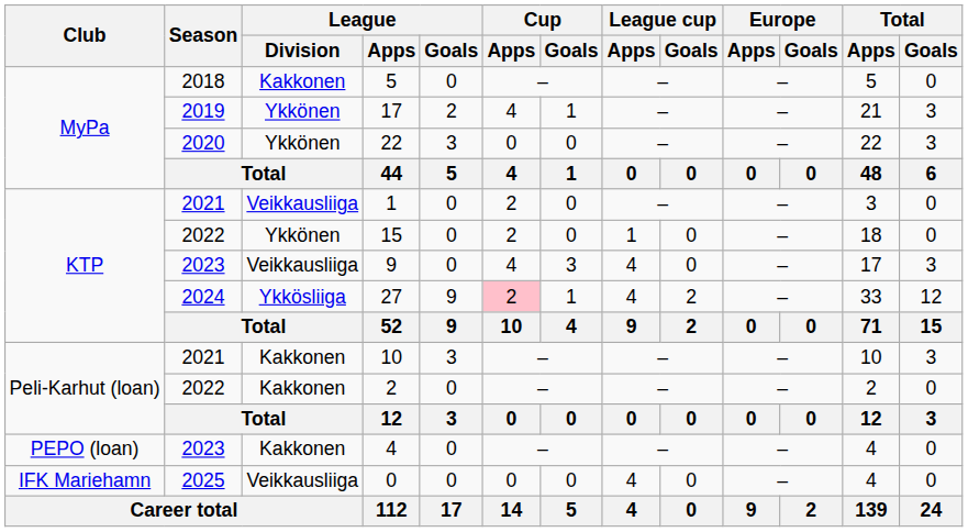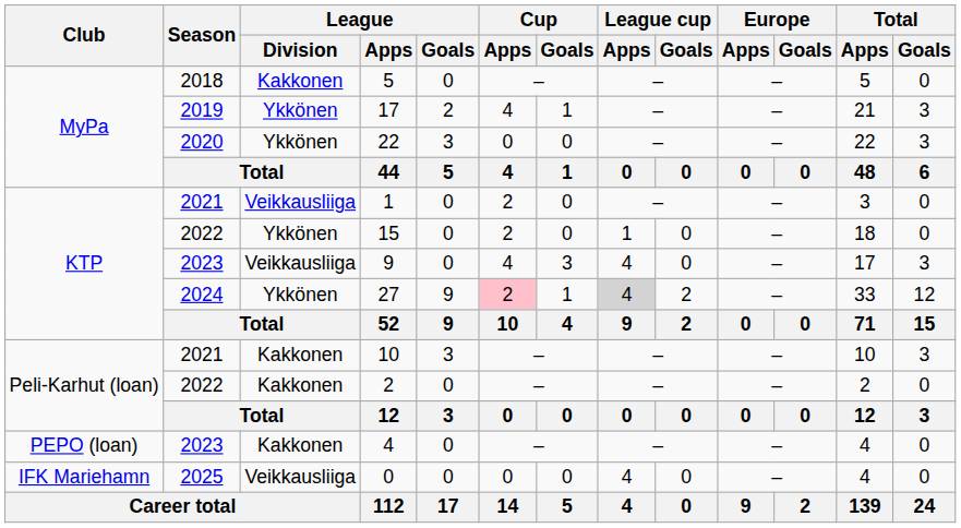 <table class="wikitable" style="text-align:center">
 <tr>
 <th rowspan="2">Club</th>
 <th rowspan="2">Season</th>
 <th colspan="3">League</th>
 <th colspan="2">Cup</th>
 <th colspan="2">League cup</th>
 <th colspan="2">Europe</th>
 <th colspan="2">Total</th>
 </tr>
 <tr>
 <th>Division</th>
 <th>Apps</th>
 <th>Goals</th>
 <th>Apps</th>
 <th>Goals</th>
 <th>Apps</th>
 <th>Goals</th>
 <th>Apps</th>
 <th>Goals</th>
 <th>Apps</th>
 <th>Goals</th>
 </tr>
 <tr>
 <td rowspan="4"><a href='#'>MyPa</a></td>
 <td>2018</td>
 <td><a href='#'>Kakkonen</a></td>
 <td>5</td>
 <td>0</td>
 <td colspan=2>–</td>
 <td colspan=2>–</td>
 <td colspan=2>–</td>
 <td>5</td>
 <td>0</td>
 </tr>
 <tr>
 <td><a href='#'>2019</a></td>
 <td><a href='#'>Ykkönen</a></td>
 <td>17</td>
 <td>2</td>
 <td>4</td>
 <td>1</td>
 <td colspan=2>–</td>
 <td colspan=2>–</td>
 <td>21</td>
 <td>3</td>
 </tr>
 <tr>
 <td><a href='#'>2020</a></td>
 <td>Ykkönen</td>
 <td>22</td>
 <td>3</td>
 <td>0</td>
 <td>0</td>
 <td colspan=2>–</td>
 <td colspan=2>–</td>
 <td>22</td>
 <td>3</td>
 </tr>
 <tr>
 <th colspan="2">Total</th>
 <th>44</th>
 <th>5</th>
 <th>4</th>
 <th>1</th>
 <th>0</th>
 <th>0</th>
 <th>0</th>
 <th>0</th>
 <th>48</th>
 <th>6</th>
 </tr>
 <tr>
 <td rowspan=5><a href='#'>KTP</a></td>
 <td><a href='#'>2021</a></td>
 <td><a href='#'>Veikkausliiga</a></td>
 <td>1</td>
 <td>0</td>
 <td>2</td>
 <td>0</td>
 <td colspan=2>–</td>
 <td colspan=2>–</td>
 <td>3</td>
 <td>0</td>
 </tr>
 <tr>
 <td>2022</td>
 <td>Ykkönen</td>
 <td>15</td>
 <td>0</td>
 <td>2</td>
 <td>0</td>
 <td>1</td>
 <td>0</td>
 <td colspan=2>–</td>
 <td>18</td>
 <td>0</td>
 </tr>
 <tr>
 <td><a href='#'>2023</a></td>
 <td>Veikkausliiga</td>
 <td>9</td>
 <td>0</td>
 <td>4</td>
 <td>3</td>
 <td>4</td>
 <td>0</td>
 <td colspan=2>–</td>
 <td>17</td>
 <td>3</td>
 </tr>
 <tr>
 <td><a href='#'>2024</a></td>
-<td><a href='#'>Ykkösliiga</a></td>
+<td>Ykkönen</td>
 <td>27</td>
 <td>9</td>
 <td style="background: pink;">2</td>
 <td>1</td>
-<td>4</td>
+<td style="background: lightgrey;">4</td>
 <td>2</td>
 <td colspan=2>–</td>
 <td>33</td>
 <td>12</td>
 </tr>
 <tr>
 <th colspan="2">Total</th>
 <th>52</th>
 <th>9</th>
 <th>10</th>
 <th>4</th>
 <th>9</th>
 <th>2</th>
 <th>0</th>
 <th>0</th>
 <th>71</th>
 <th>15</th>
 </tr>
 <tr>
 <td rowspan=3>Peli-Karhut (loan)</td>
 <td>2021</td>
 <td>Kakkonen</td>
 <td>10</td>
 <td>3</td>
 <td colspan=2>–</td>
 <td colspan=2>–</td>
 <td colspan=2>–</td>
 <td>10</td>
 <td>3</td>
 </tr>
 <tr>
 <td>2022</td>
 <td>Kakkonen</td>
 <td>2</td>
 <td>0</td>
 <td colspan=2>–</td>
 <td colspan=2>–</td>
 <td colspan=2>–</td>
 <td>2</td>
 <td>0</td>
 </tr>
 <tr>
 <th colspan="2">Total</th>
 <th>12</th>
 <th>3</th>
 <th>0</th>
 <th>0</th>
 <th>0</th>
 <th>0</th>
 <th>0</th>
 <th>0</th>
 <th>12</th>
 <th>3</th>
 </tr>
 <tr>
 <td><a href='#'>PEPO</a> (loan)</td>
 <td><a href='#'>2023</a></td>
 <td>Kakkonen</td>
 <td>4</td>
 <td>0</td>
 <td colspan=2>–</td>
 <td colspan=2>–</td>
 <td colspan=2>–</td>
 <td>4</td>
 <td>0</td>
 </tr>
 <tr>
 <td><a href='#'>IFK Mariehamn</a></td>
 <td><a href='#'>2025</a></td>
 <td>Veikkausliiga</td>
 <td>0</td>
 <td>0</td>
 <td>0</td>
 <td>0</td>
 <td>4</td>
 <td>0</td>
 <td colspan=2>–</td>
 <td>4</td>
 <td>0</td>
 </tr>
 <tr>
 <th colspan="3">Career total</th>
 <th>112</th>
 <th>17</th>
 <th>14</th>
 <th>5</th>
 <th>4</th>
 <th>0</th>
 <th>9</th>
 <th>2</th>
 <th>139</th>
 <th>24</th>
 </tr>
 </table>
